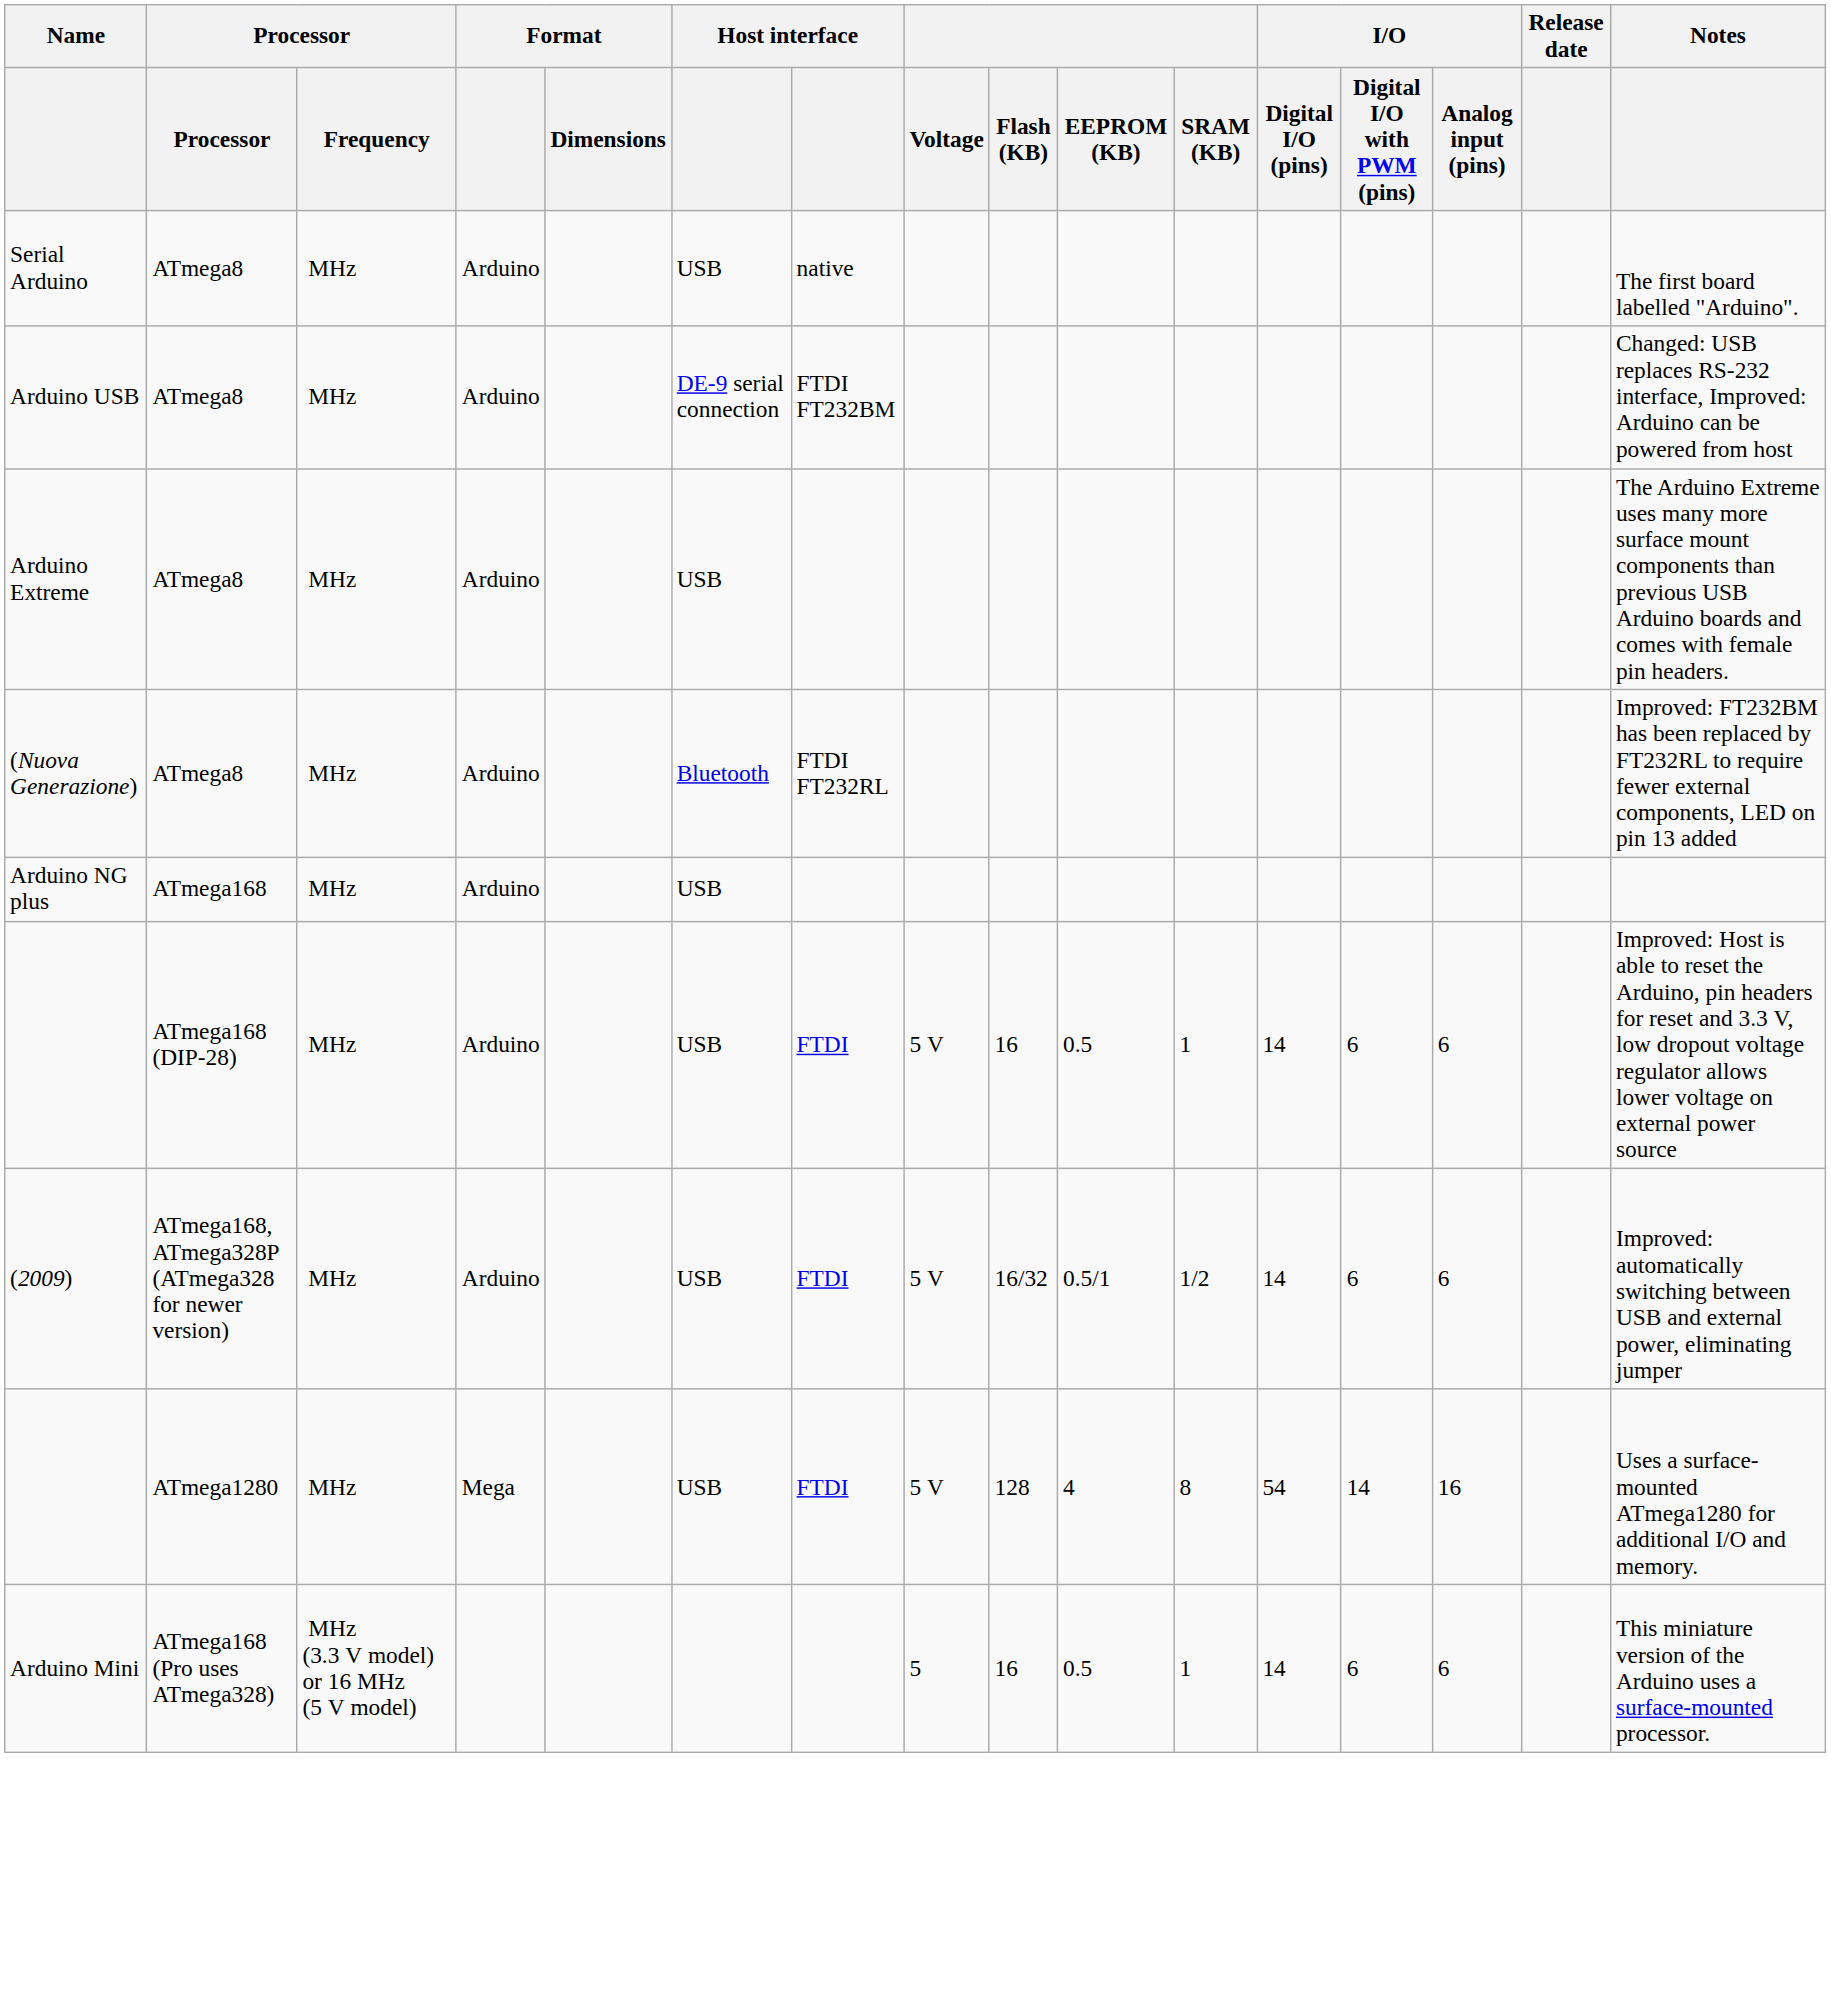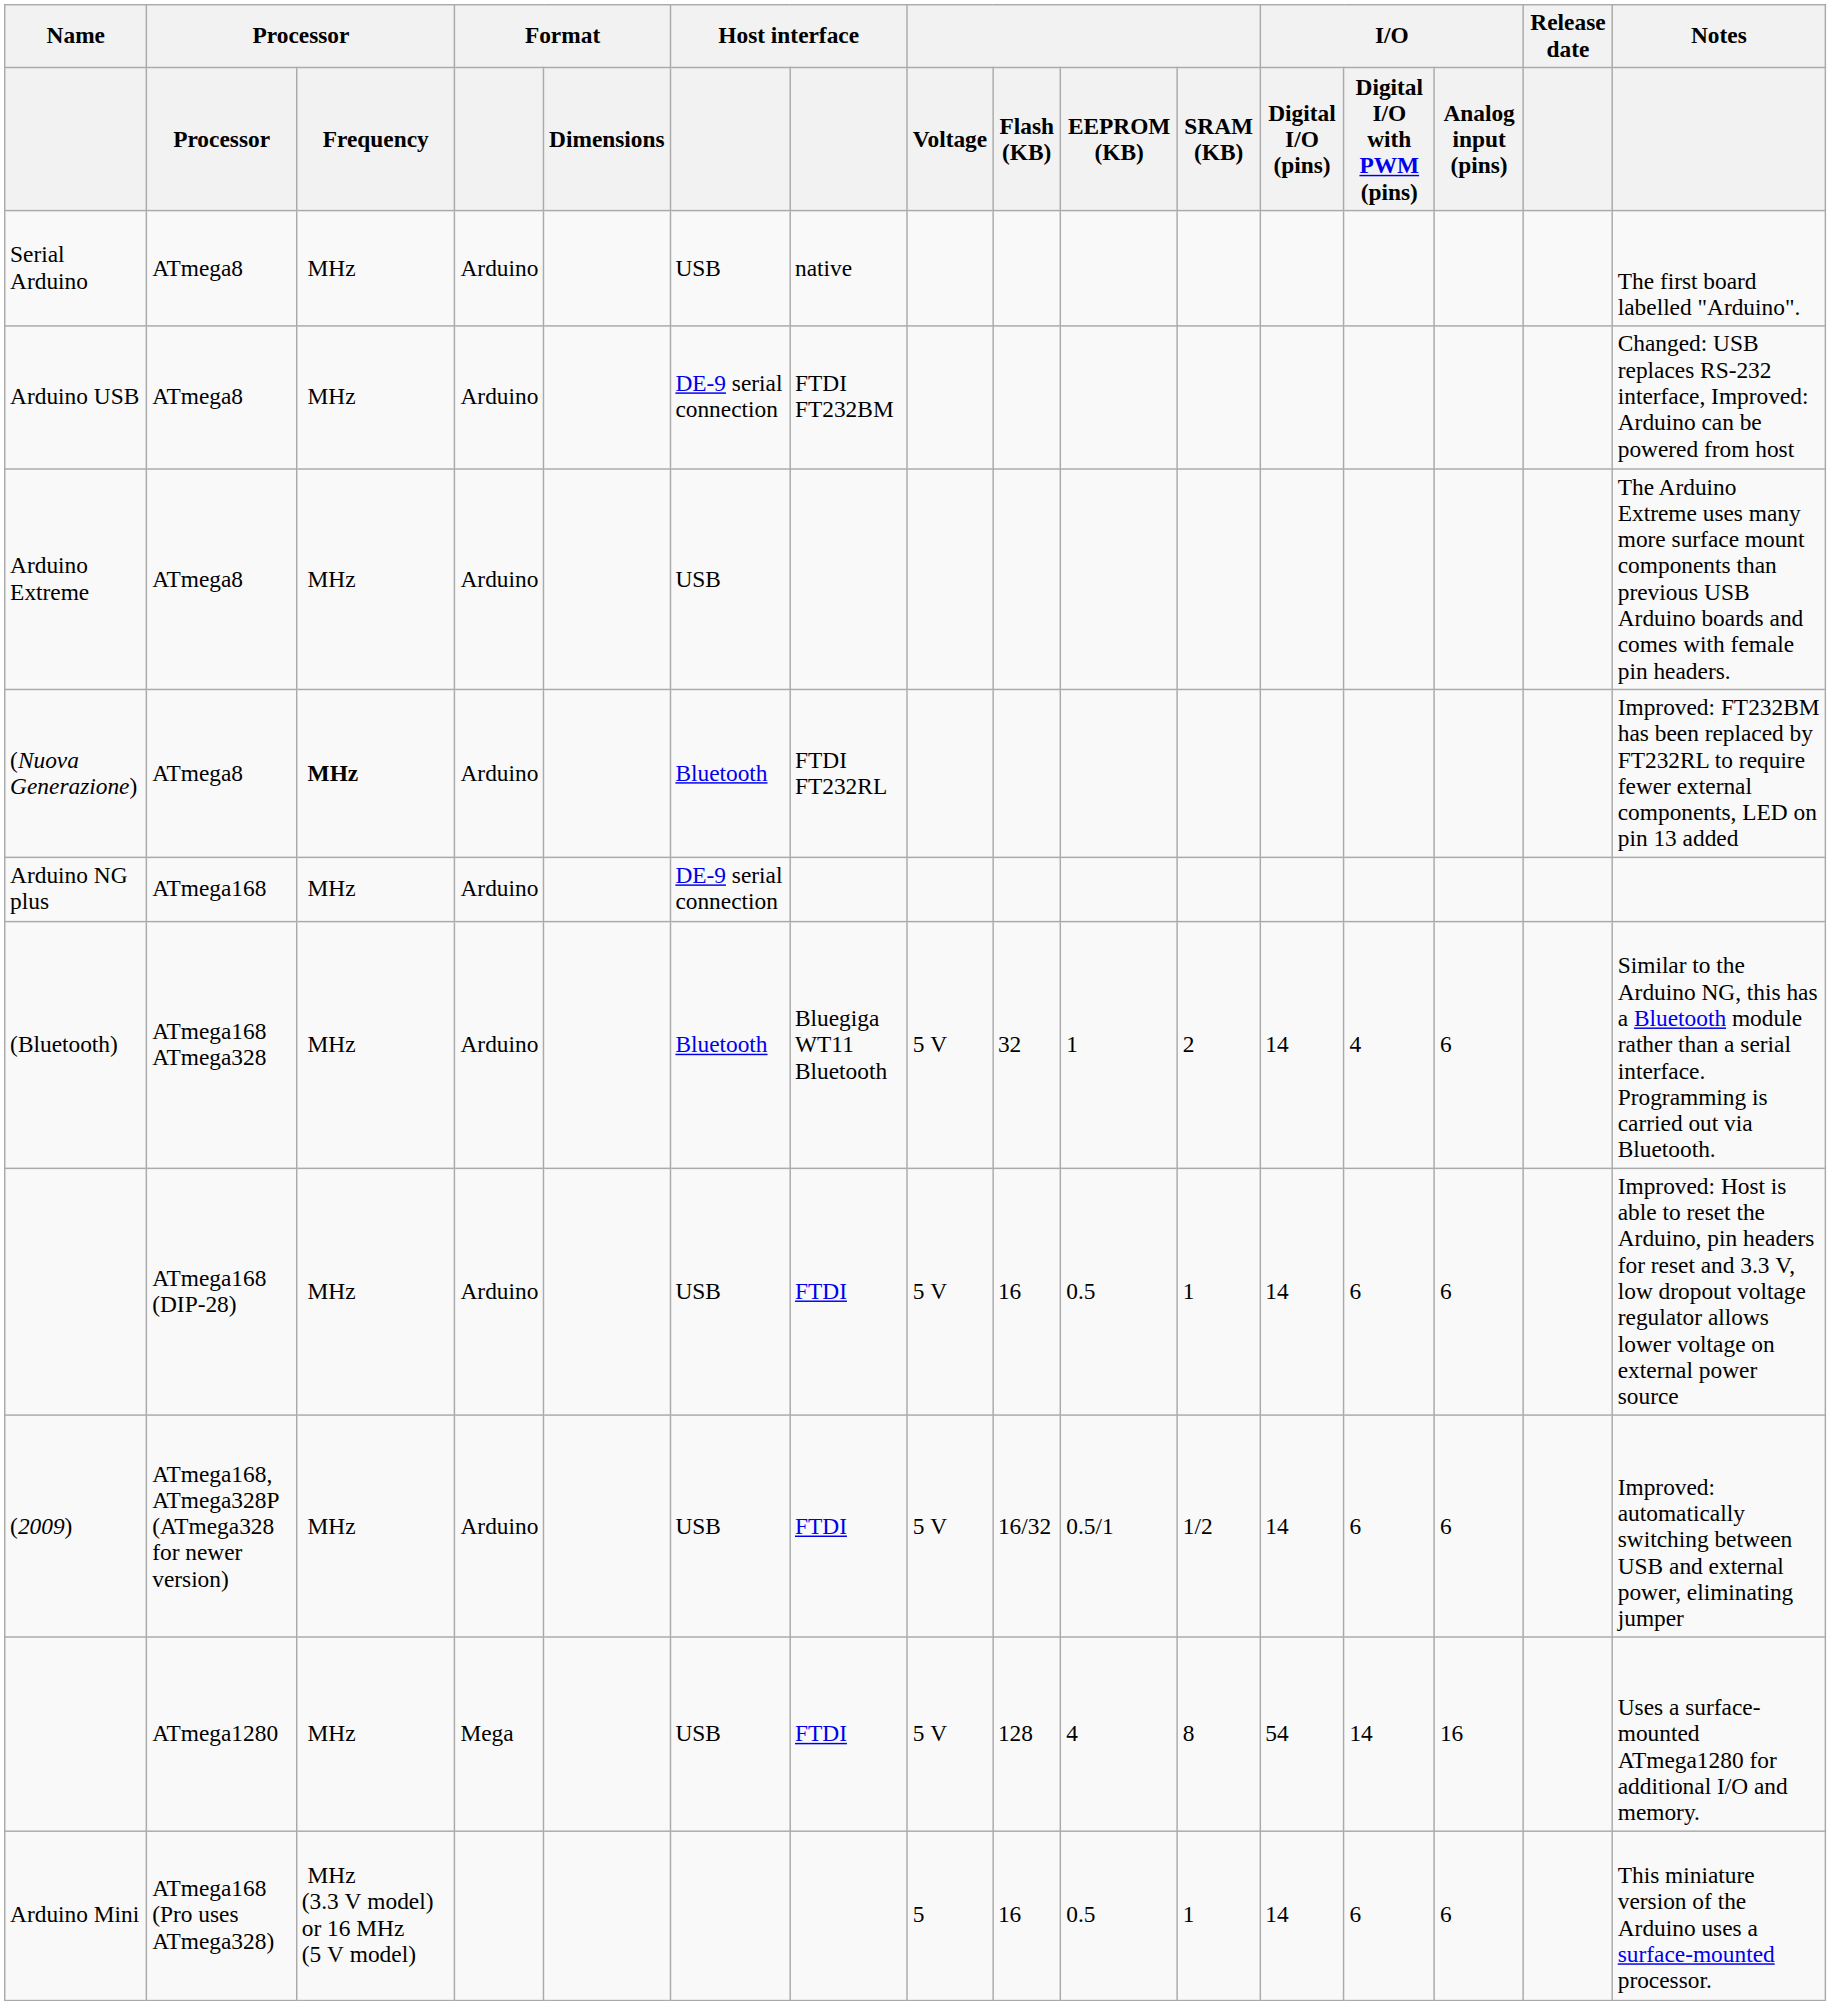 <table class="wikitable sortable">
 <tr>
 <th>Name</th>
 <th colspan=2>Processor</th>
 <th colspan=2>Format</th>
 <th colspan=2>Host interface</th>
 <th colspan=4></th>
 <th colspan=3>I/O</th>
 <th scope="col">Release date</th>
 <th>Notes</th>
 </tr>
 <tr>
 <th></th>
 <th scope="col">Processor</th>
 <th scope="col">Frequency</th>
 <th></th>
 <th scope="col">Dimensions </th>
 <th scope="col"></th>
 <th scope="col"></th>
 <th scope="col">Voltage</th>
 <th scope="col">Flash (KB)</th>
 <th scope="col">EEPROM (KB)</th>
 <th scope="col">SRAM (KB)</th>
 <th scope="col">Digital I/O (pins)</th>
 <th scope="col">Digital I/O with <a href='#'>PWM</a> (pins)</th>
 <th scope="col">Analog input (pins)</th>
 <th></th>
 <th></th>
 </tr>
 <tr>
 <td>Serial Arduino</td>
 <td>ATmega8</td>
 <td> MHz</td>
 <td>Arduino</td>
 <td></td>
 <td>USB</td>
 <td>native</td>
 <td></td>
 <td></td>
 <td></td>
 <td></td>
 <td></td>
 <td></td>
 <td></td>
 <td></td>
 <td><br><br>The first board labelled "Arduino".</td>
 </tr>
 <tr>
 <td>Arduino USB</td>
 <td>ATmega8</td>
 <td> MHz</td>
 <td>Arduino</td>
 <td></td>
 <td><a href='#'>DE-9</a> serial connection</td>
 <td>FTDI FT232BM</td>
 <td></td>
 <td></td>
 <td></td>
 <td></td>
 <td></td>
 <td></td>
 <td></td>
 <td></td>
 <td>Changed: USB replaces RS-232 interface, Improved: Arduino can be powered from host</td>
 </tr>
 <tr>
 <td>Arduino Extreme</td>
 <td>ATmega8</td>
 <td> MHz</td>
 <td>Arduino</td>
 <td></td>
 <td>USB</td>
 <td></td>
 <td></td>
 <td></td>
 <td></td>
 <td></td>
 <td></td>
 <td></td>
 <td></td>
 <td></td>
 <td>The Arduino Extreme uses many more surface mount components than previous USB Arduino boards and comes with female pin headers.</td>
 </tr>
 <tr>
 <td> (<em>Nuova Generazione</em>)</td>
 <td>ATmega8</td>
-<td> MHz</td>
+<td><strong> MHz</strong></td>
 <td>Arduino</td>
 <td></td>
 <td><a href='#'>Bluetooth</a></td>
 <td>FTDI FT232RL</td>
 <td></td>
 <td></td>
 <td></td>
 <td></td>
 <td></td>
 <td></td>
 <td></td>
 <td></td>
 <td>Improved: FT232BM has been replaced by FT232RL to require fewer external components, LED on pin 13 added</td>
 </tr>
 <tr>
 <td>Arduino NG plus</td>
 <td>ATmega168</td>
 <td> MHz</td>
 <td>Arduino</td>
 <td></td>
-<td>USB</td>
+<td><a href='#'>DE-9</a> serial connection</td>
 <td></td>
 <td></td>
 <td></td>
 <td></td>
 <td></td>
 <td></td>
 <td></td>
 <td></td>
 <td></td>
 <td></td>
+</tr>
+<tr>
+<td> (Bluetooth)</td>
+<td>ATmega168<br> ATmega328</td>
+<td> MHz</td>
+<td>Arduino</td>
+<td></td>
+<td><a href='#'>Bluetooth</a></td>
+<td>Bluegiga WT11 Bluetooth</td>
+<td>5 V</td>
+<td>32</td>
+<td>1</td>
+<td>2</td>
+<td>14</td>
+<td>4</td>
+<td>6</td>
+<td></td>
+<td><br>Similar to the Arduino NG, this has a <a href='#'>Bluetooth</a> module rather than a serial interface. Programming is carried out via Bluetooth.</td>
 </tr>
 <tr>
 <td></td>
 <td>ATmega168 (DIP-28)</td>
 <td> MHz</td>
 <td>Arduino</td>
 <td></td>
 <td>USB</td>
 <td><a href='#'>FTDI</a></td>
 <td>5 V</td>
 <td>16</td>
 <td>0.5</td>
 <td>1</td>
 <td>14</td>
 <td>6</td>
 <td>6</td>
 <td></td>
 <td>Improved: Host is able to reset the Arduino, pin headers for reset and 3.3 V, low dropout voltage regulator allows lower voltage on external power source</td>
 </tr>
 <tr>
 <td> (<em>2009</em>)</td>
 <td>ATmega168, ATmega328P<br> (ATmega328 for newer version)</td>
 <td> MHz</td>
 <td>Arduino</td>
 <td></td>
 <td>USB</td>
 <td><a href='#'>FTDI</a></td>
 <td>5 V</td>
 <td>16/32</td>
 <td>0.5/1</td>
 <td>1/2</td>
 <td>14</td>
 <td>6</td>
 <td>6</td>
 <td></td>
 <td><br><br>Improved: automatically switching between USB and external power, eliminating jumper</td>
 </tr>
 <tr>
 <td></td>
 <td>ATmega1280</td>
 <td> MHz</td>
 <td>Mega</td>
 <td></td>
 <td>USB</td>
 <td><a href='#'>FTDI</a></td>
 <td>5 V</td>
 <td>128</td>
 <td>4</td>
 <td>8</td>
 <td>54</td>
 <td>14</td>
 <td>16</td>
 <td></td>
 <td><br><br>Uses a surface-mounted ATmega1280 for additional I/O and memory.</td>
 </tr>
 <tr>
 <td>Arduino Mini</td>
 <td>ATmega168 (Pro uses ATmega328)</td>
 <td> MHz (3.3 V model) or 16 MHz (5 V model)</td>
 <td></td>
 <td></td>
 <td></td>
 <td></td>
 <td>5</td>
 <td>16</td>
 <td>0.5</td>
 <td>1</td>
 <td>14</td>
 <td>6</td>
 <td>6</td>
 <td></td>
 <td><br>This miniature version of the Arduino uses a <a href='#'>surface-mounted</a> processor.</td>
 </tr>
 </table>
